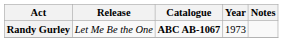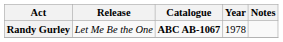 <table class="wikitable plainrowheaders sortable">
 <tr>
 <th scope="col" class="unsortable">Act</th>
 <th scope="col">Release</th>
 <th scope="col">Catalogue</th>
 <th scope="col">Year</th>
 <th scope="col" class="unsortable">Notes</th>
 </tr>
 <tr>
 <th scope="row">Randy Gurley</th>
 <td><em>Let Me Be the One</em></td>
 <td><strong>ABC AB-1067</strong></td>
-<td>1973</td>
+<td>1978</td>
 <td></td>
 </tr>
 <tr>
 </tr>
 </table>
